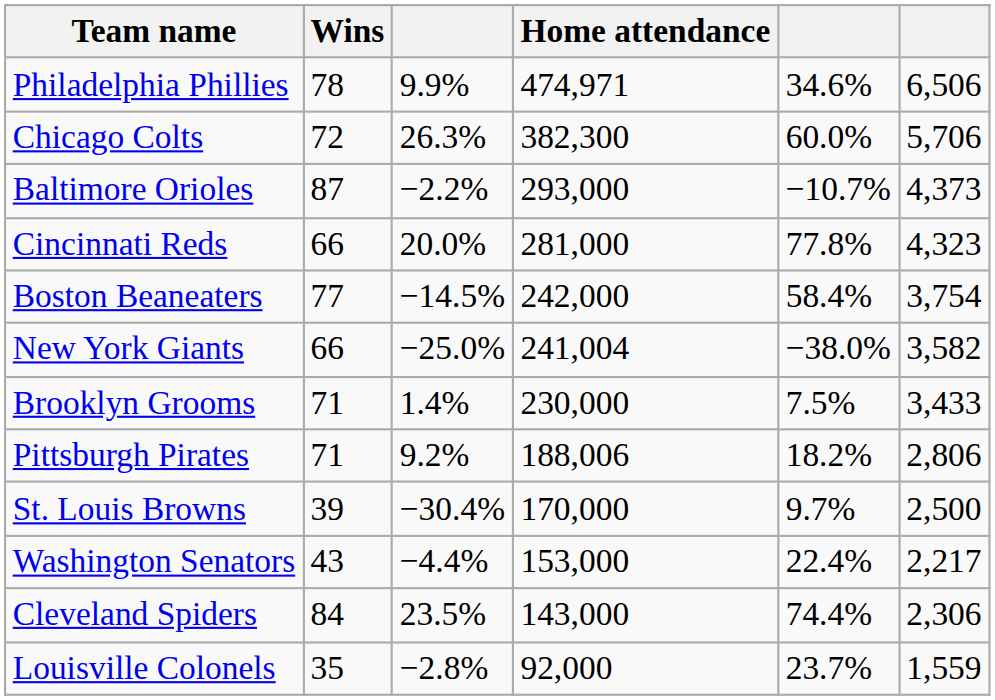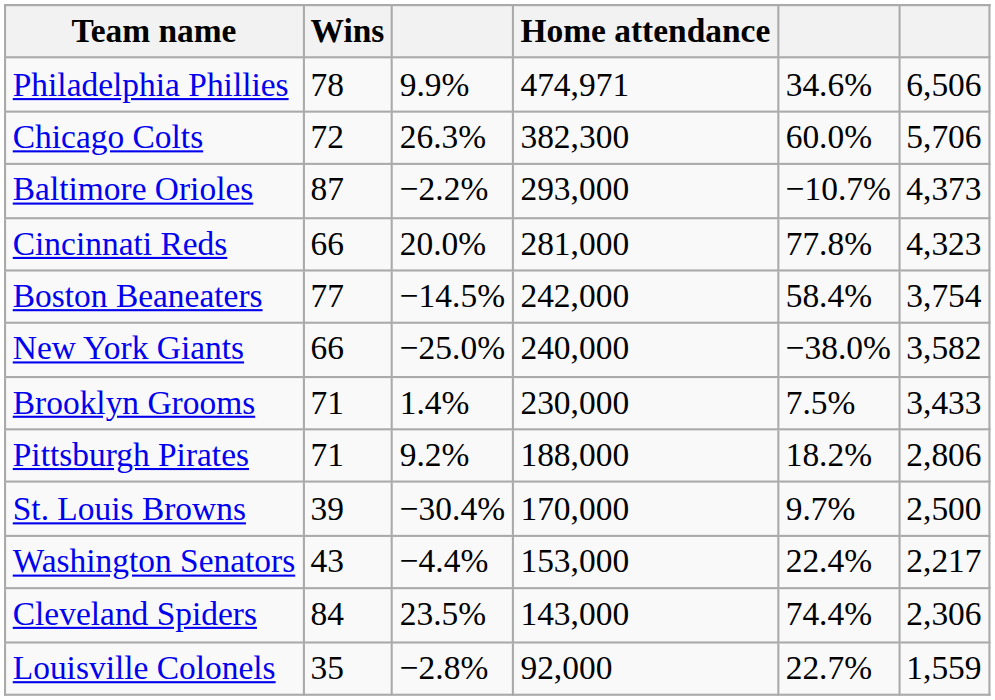 <table class="wikitable sortable">
 <tr style="text-align:center; font-size:larger;">
 </tr>
 <tr>
 <th>Team name</th>
 <th>Wins</th>
 <th></th>
 <th>Home attendance</th>
 <th></th>
 <th></th>
 </tr>
 <tr>
 <td><a href='#'>Philadelphia Phillies</a></td>
 <td>78</td>
 <td>9.9%</td>
 <td>474,971</td>
 <td>34.6%</td>
 <td>6,506</td>
 </tr>
 <tr>
 <td><a href='#'>Chicago Colts</a></td>
 <td>72</td>
 <td>26.3%</td>
 <td>382,300</td>
 <td>60.0%</td>
 <td>5,706</td>
 </tr>
 <tr>
 <td><a href='#'>Baltimore Orioles</a></td>
 <td>87</td>
 <td>−2.2%</td>
 <td>293,000</td>
 <td>−10.7%</td>
 <td>4,373</td>
 </tr>
 <tr>
 <td><a href='#'>Cincinnati Reds</a></td>
 <td>66</td>
 <td>20.0%</td>
 <td>281,000</td>
 <td>77.8%</td>
 <td>4,323</td>
 </tr>
 <tr>
 <td><a href='#'>Boston Beaneaters</a></td>
 <td>77</td>
 <td>−14.5%</td>
 <td>242,000</td>
 <td>58.4%</td>
 <td>3,754</td>
 </tr>
 <tr>
 <td><a href='#'>New York Giants</a></td>
 <td>66</td>
 <td>−25.0%</td>
-<td>241,004</td>
+<td>240,000</td>
 <td>−38.0%</td>
 <td>3,582</td>
 </tr>
 <tr>
 <td><a href='#'>Brooklyn Grooms</a></td>
 <td>71</td>
 <td>1.4%</td>
 <td>230,000</td>
 <td>7.5%</td>
 <td>3,433</td>
 </tr>
 <tr>
 <td><a href='#'>Pittsburgh Pirates</a></td>
 <td>71</td>
 <td>9.2%</td>
-<td>188,006</td>
+<td>188,000</td>
 <td>18.2%</td>
 <td>2,806</td>
 </tr>
 <tr>
 <td><a href='#'>St. Louis Browns</a></td>
 <td>39</td>
 <td>−30.4%</td>
 <td>170,000</td>
 <td>9.7%</td>
 <td>2,500</td>
 </tr>
 <tr>
 <td><a href='#'>Washington Senators</a></td>
 <td>43</td>
 <td>−4.4%</td>
 <td>153,000</td>
 <td>22.4%</td>
 <td>2,217</td>
 </tr>
 <tr>
 <td><a href='#'>Cleveland Spiders</a></td>
 <td>84</td>
 <td>23.5%</td>
 <td>143,000</td>
 <td>74.4%</td>
 <td>2,306</td>
 </tr>
 <tr>
 <td><a href='#'>Louisville Colonels</a></td>
 <td>35</td>
 <td>−2.8%</td>
 <td>92,000</td>
-<td>23.7%</td>
+<td>22.7%</td>
 <td>1,559</td>
 </tr>
 </table>
